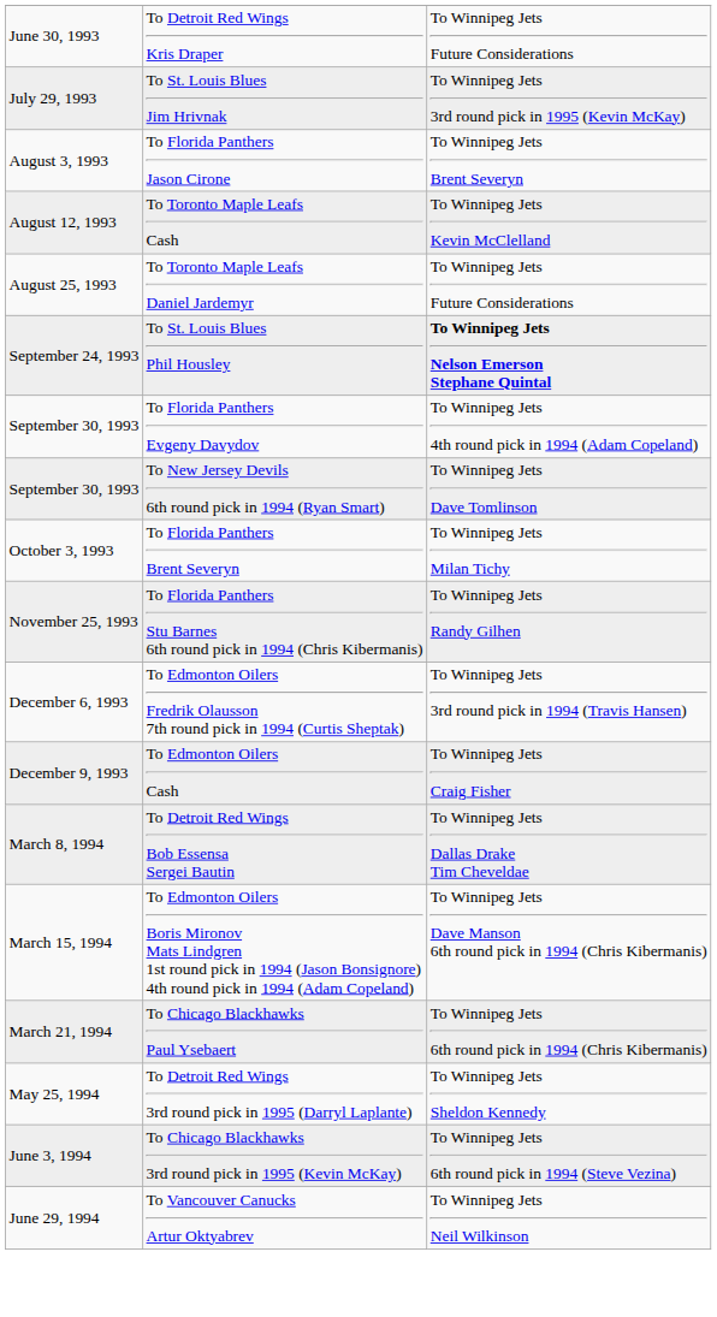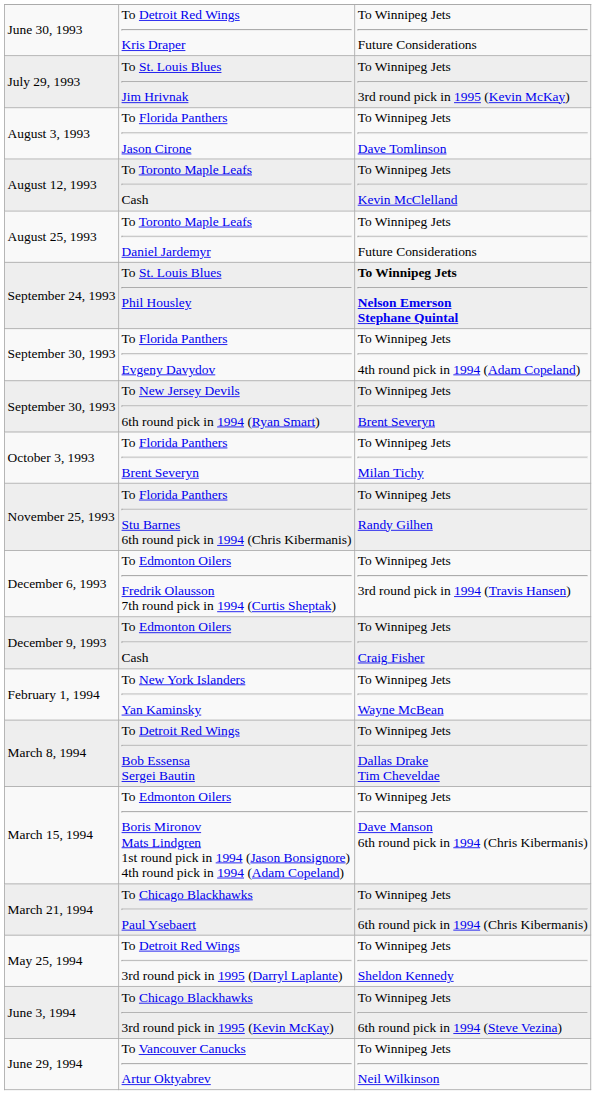 <table class="wikitable">
 <tr>
 </tr>
 <tr>
 <td>June 30, 1993</td>
 <td valign="top">To <a href='#'>Detroit Red Wings</a><hr><a href='#'>Kris Draper</a></td>
 <td valign="top">To Winnipeg Jets<hr>Future Considerations</td>
 </tr>
 <tr bgcolor="#eeeeee">
 <td>July 29, 1993</td>
 <td valign="top">To <a href='#'>St. Louis Blues</a><hr><a href='#'>Jim Hrivnak</a></td>
 <td valign="top">To Winnipeg Jets<hr>3rd round pick in <a href='#'>1995</a> (<a href='#'>Kevin McKay</a>)</td>
 </tr>
 <tr>
 <td>August 3, 1993</td>
 <td valign="top">To <a href='#'>Florida Panthers</a><hr><a href='#'>Jason Cirone</a></td>
-<td valign="top">To Winnipeg Jets<hr><a href='#'>Brent Severyn</a></td>
+<td valign="top">To Winnipeg Jets<hr><a href='#'>Dave Tomlinson</a></td>
 </tr>
 <tr bgcolor="#eeeeee">
 <td>August 12, 1993</td>
 <td valign="top">To <a href='#'>Toronto Maple Leafs</a><hr>Cash</td>
 <td valign="top">To Winnipeg Jets<hr><a href='#'>Kevin McClelland</a></td>
 </tr>
 <tr>
 <td>August 25, 1993</td>
 <td valign="top">To <a href='#'>Toronto Maple Leafs</a><hr><a href='#'>Daniel Jardemyr</a></td>
 <td valign="top">To Winnipeg Jets<hr>Future Considerations</td>
 </tr>
 <tr bgcolor="#eeeeee">
 <td>September 24, 1993</td>
 <td valign="top">To <a href='#'>St. Louis Blues</a><hr><a href='#'>Phil Housley</a></td>
 <td valign="top"><strong>To Winnipeg Jets<hr><a href='#'>Nelson Emerson</a> <br> <a href='#'>Stephane Quintal</a></strong></td>
 </tr>
 <tr>
 <td>September 30, 1993</td>
 <td valign="top">To <a href='#'>Florida Panthers</a><hr><a href='#'>Evgeny Davydov</a></td>
 <td valign="top">To Winnipeg Jets<hr>4th round pick in <a href='#'>1994</a> (<a href='#'>Adam Copeland</a>)</td>
 </tr>
 <tr bgcolor="#eeeeee">
 <td>September 30, 1993</td>
 <td valign="top">To <a href='#'>New Jersey Devils</a><hr>6th round pick in <a href='#'>1994</a> (<a href='#'>Ryan Smart</a>)</td>
-<td valign="top">To Winnipeg Jets<hr><a href='#'>Dave Tomlinson</a></td>
+<td valign="top">To Winnipeg Jets<hr><a href='#'>Brent Severyn</a></td>
 </tr>
 <tr>
 <td>October 3, 1993</td>
 <td valign="top">To <a href='#'>Florida Panthers</a><hr><a href='#'>Brent Severyn</a></td>
 <td valign="top">To Winnipeg Jets<hr><a href='#'>Milan Tichy</a></td>
 </tr>
 <tr bgcolor="#eeeeee">
 <td>November 25, 1993</td>
 <td valign="top">To <a href='#'>Florida Panthers</a><hr><a href='#'>Stu Barnes</a> <br> 6th round pick in <a href='#'>1994</a> (Chris Kibermanis)</td>
 <td valign="top">To Winnipeg Jets<hr><a href='#'>Randy Gilhen</a></td>
 </tr>
 <tr>
 <td>December 6, 1993</td>
 <td valign="top">To <a href='#'>Edmonton Oilers</a><hr><a href='#'>Fredrik Olausson</a> <br> 7th round pick in <a href='#'>1994</a> (<a href='#'>Curtis Sheptak</a>)</td>
 <td valign="top">To Winnipeg Jets<hr>3rd round pick in <a href='#'>1994</a> (<a href='#'>Travis Hansen</a>)</td>
 </tr>
 <tr bgcolor="#eeeeee">
 <td>December 9, 1993</td>
 <td valign="top">To <a href='#'>Edmonton Oilers</a><hr>Cash</td>
 <td valign="top">To Winnipeg Jets<hr><a href='#'>Craig Fisher</a></td>
+</tr>
+<tr>
+<td>February 1, 1994</td>
+<td valign="top">To <a href='#'>New York Islanders</a><hr><a href='#'>Yan Kaminsky</a></td>
+<td valign="top">To Winnipeg Jets<hr><a href='#'>Wayne McBean</a></td>
 </tr>
 <tr bgcolor="#eeeeee">
 <td>March 8, 1994</td>
 <td valign="top">To <a href='#'>Detroit Red Wings</a><hr><a href='#'>Bob Essensa</a> <br> <a href='#'>Sergei Bautin</a></td>
 <td valign="top">To Winnipeg Jets<hr><a href='#'>Dallas Drake</a> <br> <a href='#'>Tim Cheveldae</a></td>
 </tr>
 <tr>
 <td>March 15, 1994</td>
 <td valign="top">To <a href='#'>Edmonton Oilers</a><hr><a href='#'>Boris Mironov</a> <br> <a href='#'>Mats Lindgren</a> <br> 1st round pick in <a href='#'>1994</a> (<a href='#'>Jason Bonsignore</a>) <br> 4th round pick in <a href='#'>1994</a> (<a href='#'>Adam Copeland</a>)</td>
 <td valign="top">To Winnipeg Jets<hr><a href='#'>Dave Manson</a> <br> 6th round pick in <a href='#'>1994</a> (Chris Kibermanis)</td>
 </tr>
 <tr bgcolor="#eeeeee">
 <td>March 21, 1994</td>
 <td valign="top">To <a href='#'>Chicago Blackhawks</a><hr><a href='#'>Paul Ysebaert</a></td>
 <td valign="top">To Winnipeg Jets<hr>6th round pick in <a href='#'>1994</a> (Chris Kibermanis)</td>
 </tr>
 <tr>
 <td>May 25, 1994</td>
 <td valign="top">To <a href='#'>Detroit Red Wings</a><hr>3rd round pick in <a href='#'>1995</a> (<a href='#'>Darryl Laplante</a>)</td>
 <td valign="top">To Winnipeg Jets<hr><a href='#'>Sheldon Kennedy</a></td>
 </tr>
 <tr bgcolor="#eeeeee">
 <td>June 3, 1994</td>
 <td valign="top">To <a href='#'>Chicago Blackhawks</a><hr>3rd round pick in <a href='#'>1995</a> (<a href='#'>Kevin McKay</a>)</td>
 <td valign="top">To Winnipeg Jets<hr>6th round pick in <a href='#'>1994</a> (<a href='#'>Steve Vezina</a>)</td>
 </tr>
 <tr>
 <td>June 29, 1994</td>
 <td valign="top">To <a href='#'>Vancouver Canucks</a><hr><a href='#'>Artur Oktyabrev</a></td>
 <td valign="top">To Winnipeg Jets<hr><a href='#'>Neil Wilkinson</a></td>
 </tr>
 </table>
